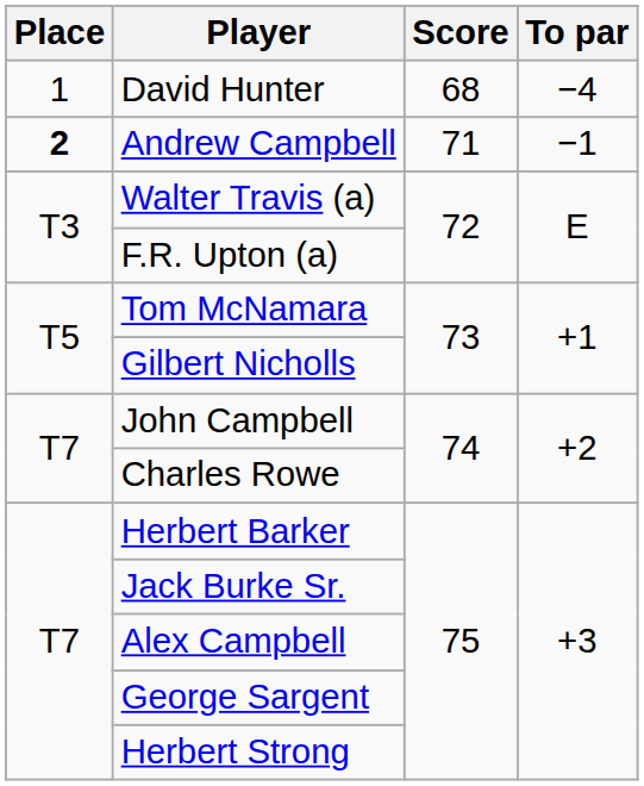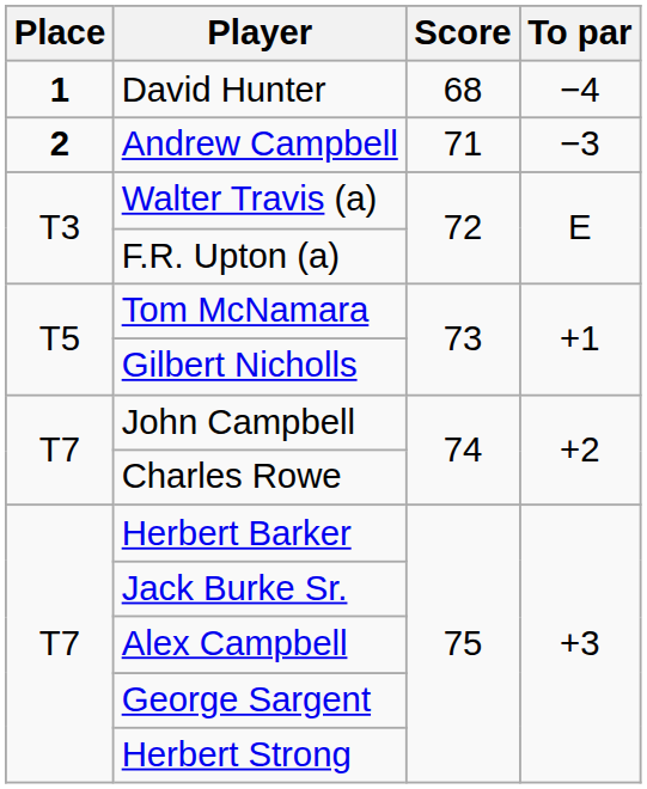 <table class=wikitable>
 <tr>
 <th>Place</th>
 <th>Player</th>
 <th>Score</th>
 <th>To par</th>
 </tr>
 <tr>
-<td align=center>1</td>
+<td align=center><strong>1</strong></td>
 <td>David Hunter</td>
 <td align=center>68</td>
 <td align=center>−4</td>
 </tr>
 <tr>
 <td align=center><strong>2</strong></td>
 <td> <a href='#'>Andrew Campbell</a></td>
 <td align=center>71</td>
-<td align=center>−1</td>
+<td align=center>−3</td>
 </tr>
 <tr>
 <td rowspan=2 align=center>T3</td>
 <td> <a href='#'>Walter Travis</a> (a)</td>
 <td rowspan=2 align=center>72</td>
 <td rowspan=2 align=center>E</td>
 </tr>
 <tr>
 <td>F.R. Upton (a)</td>
 </tr>
 <tr>
 <td rowspan=2 align=center>T5</td>
 <td> <a href='#'>Tom McNamara</a></td>
 <td rowspan=2 align=center>73</td>
 <td rowspan=2 align=center>+1</td>
 </tr>
 <tr>
 <td> <a href='#'>Gilbert Nicholls</a></td>
 </tr>
 <tr>
 <td rowspan=2 align=center>T7</td>
 <td>John Campbell</td>
 <td rowspan=2 align=center>74</td>
 <td rowspan=2 align=center>+2</td>
 </tr>
 <tr>
 <td>Charles Rowe</td>
 </tr>
 <tr>
 <td rowspan=5 align=center>T7</td>
 <td> <a href='#'>Herbert Barker</a></td>
 <td rowspan=5 align=center>75</td>
 <td rowspan=5 align=center>+3</td>
 </tr>
 <tr>
 <td> <a href='#'>Jack Burke Sr.</a></td>
 </tr>
 <tr>
 <td> <a href='#'>Alex Campbell</a></td>
 </tr>
 <tr>
 <td> <a href='#'>George Sargent</a></td>
 </tr>
 <tr>
 <td> <a href='#'>Herbert Strong</a></td>
 </tr>
 </table>
